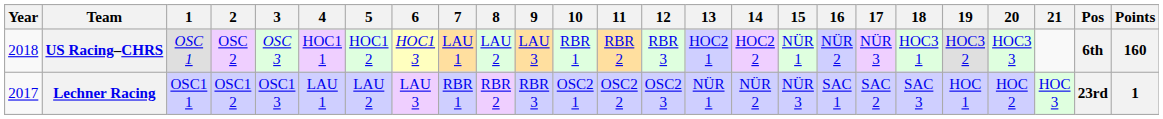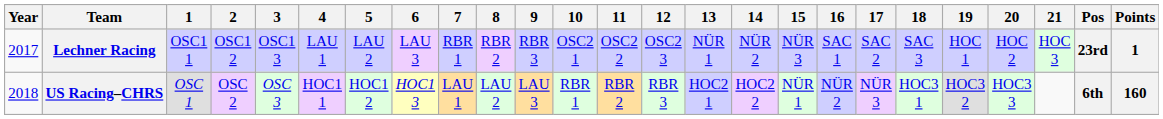 <table class="wikitable" style="text-align:center; font-size:85%">
 <tr>
 <th>Year</th>
 <th>Team</th>
 <th>1</th>
 <th>2</th>
 <th>3</th>
 <th>4</th>
 <th>5</th>
 <th>6</th>
 <th>7</th>
 <th>8</th>
 <th>9</th>
 <th>10</th>
 <th>11</th>
 <th>12</th>
 <th>13</th>
 <th>14</th>
 <th>15</th>
 <th>16</th>
 <th>17</th>
 <th>18</th>
 <th>19</th>
 <th>20</th>
 <th>21</th>
 <th>Pos</th>
 <th>Points</th>
 </tr>
 <tr>
+<td><a href='#'>2017</a></td>
+<th nowrap><a href='#'>Lechner Racing</a></th>
+<td style="background:#CFCFFF;"><a href='#'>OSC1<br>1</a><br></td>
+<td style="background:#CFCFFF;"><a href='#'>OSC1<br>2</a><br></td>
+<td style="background:#CFCFFF;"><a href='#'>OSC1<br>3</a><br></td>
+<td style="background:#CFCFFF;"><a href='#'>LAU<br>1</a><br></td>
+<td style="background:#CFCFFF;"><a href='#'>LAU<br>2</a><br></td>
+<td style="background:#EFCFFF;"><a href='#'>LAU<br>3</a><br></td>
+<td style="background:#CFCFFF;"><a href='#'>RBR<br>1</a><br></td>
+<td style="background:#EFCFFF;"><a href='#'>RBR<br>2</a><br></td>
+<td style="background:#CFCFFF;"><a href='#'>RBR<br>3</a><br></td>
+<td style="background:#CFCFFF;"><a href='#'>OSC2<br>1</a><br></td>
+<td style="background:#CFCFFF;"><a href='#'>OSC2<br>2</a><br></td>
+<td style="background:#CFCFFF;"><a href='#'>OSC2<br>3</a><br></td>
+<td style="background:#CFCFFF;"><a href='#'>NÜR<br>1</a><br></td>
+<td style="background:#CFCFFF;"><a href='#'>NÜR<br>2</a><br></td>
+<td style="background:#CFCFFF;"><a href='#'>NÜR<br>3</a><br></td>
+<td style="background:#CFCFFF;"><a href='#'>SAC<br>1</a><br></td>
+<td style="background:#CFCFFF;"><a href='#'>SAC<br>2</a><br></td>
+<td style="background:#CFCFFF;"><a href='#'>SAC<br>3</a><br></td>
+<td style="background:#CFCFFF;"><a href='#'>HOC<br>1</a><br></td>
+<td style="background:#CFCFFF;"><a href='#'>HOC<br>2</a><br></td>
+<td style="background:#DFFFDF;"><a href='#'>HOC<br>3</a><br></td>
+<th>23rd</th>
+<th>1</th>
+</tr>
+<tr>
 <td><a href='#'>2018</a></td>
 <th nowrap><a href='#'>US Racing</a>–<a href='#'>CHRS</a></th>
 <td style="background:#DFDFDF;"><em><a href='#'>OSC<br>1</a></em><br></td>
 <td style="background:#EFCFFF;"><a href='#'>OSC<br>2</a><br></td>
 <td style="background:#DFFFDF;"><em><a href='#'>OSC<br>3</a></em><br></td>
 <td style="background:#EFCFFF;"><a href='#'>HOC1<br>1</a><br></td>
 <td style="background:#DFFFDF;"><a href='#'>HOC1<br>2</a><br></td>
 <td style="background:#FFFFBF;"><em><a href='#'>HOC1<br>3</a></em><br></td>
 <td style="background:#FFDF9F;"><a href='#'>LAU<br>1</a><br></td>
 <td style="background:#DFFFDF;"><a href='#'>LAU<br>2</a><br></td>
 <td style="background:#FFDF9F;"><a href='#'>LAU<br>3</a><br></td>
 <td style="background:#DFFFDF;"><a href='#'>RBR<br>1</a><br></td>
 <td style="background:#FFDF9F;"><a href='#'>RBR<br>2</a><br></td>
 <td style="background:#DFFFDF;"><a href='#'>RBR<br>3</a><br></td>
 <td style="background:#CFCFFF;"><a href='#'>HOC2<br>1</a><br></td>
 <td style="background:#EFCFFF;"><a href='#'>HOC2<br>2</a><br></td>
 <td style="background:#DFFFDF;"><a href='#'>NÜR<br>1</a><br></td>
 <td style="background:#CFCFFF;"><a href='#'>NÜR<br>2</a><br></td>
 <td style="background:#EFCFFF;"><a href='#'>NÜR<br>3</a><br></td>
 <td style="background:#DFFFDF;"><a href='#'>HOC3<br>1</a><br></td>
 <td style="background:#DFDFDF;"><a href='#'>HOC3<br>2</a><br></td>
 <td style="background:#DFFFDF;"><a href='#'>HOC3<br>3</a><br></td>
 <td></td>
 <th>6th</th>
 <th>160</th>
 </tr>
-<tr>
-<td><a href='#'>2017</a></td>
-<th nowrap><a href='#'>Lechner Racing</a></th>
-<td style="background:#CFCFFF;"><a href='#'>OSC1<br>1</a><br></td>
-<td style="background:#CFCFFF;"><a href='#'>OSC1<br>2</a><br></td>
-<td style="background:#CFCFFF;"><a href='#'>OSC1<br>3</a><br></td>
-<td style="background:#CFCFFF;"><a href='#'>LAU<br>1</a><br></td>
-<td style="background:#CFCFFF;"><a href='#'>LAU<br>2</a><br></td>
-<td style="background:#EFCFFF;"><a href='#'>LAU<br>3</a><br></td>
-<td style="background:#CFCFFF;"><a href='#'>RBR<br>1</a><br></td>
-<td style="background:#EFCFFF;"><a href='#'>RBR<br>2</a><br></td>
-<td style="background:#CFCFFF;"><a href='#'>RBR<br>3</a><br></td>
-<td style="background:#CFCFFF;"><a href='#'>OSC2<br>1</a><br></td>
-<td style="background:#CFCFFF;"><a href='#'>OSC2<br>2</a><br></td>
-<td style="background:#CFCFFF;"><a href='#'>OSC2<br>3</a><br></td>
-<td style="background:#CFCFFF;"><a href='#'>NÜR<br>1</a><br></td>
-<td style="background:#CFCFFF;"><a href='#'>NÜR<br>2</a><br></td>
-<td style="background:#CFCFFF;"><a href='#'>NÜR<br>3</a><br></td>
-<td style="background:#CFCFFF;"><a href='#'>SAC<br>1</a><br></td>
-<td style="background:#CFCFFF;"><a href='#'>SAC<br>2</a><br></td>
-<td style="background:#CFCFFF;"><a href='#'>SAC<br>3</a><br></td>
-<td style="background:#CFCFFF;"><a href='#'>HOC<br>1</a><br></td>
-<td style="background:#CFCFFF;"><a href='#'>HOC<br>2</a><br></td>
-<td style="background:#DFFFDF;"><a href='#'>HOC<br>3</a><br></td>
-<th>23rd</th>
-<th>1</th>
-</tr>
 </table>
